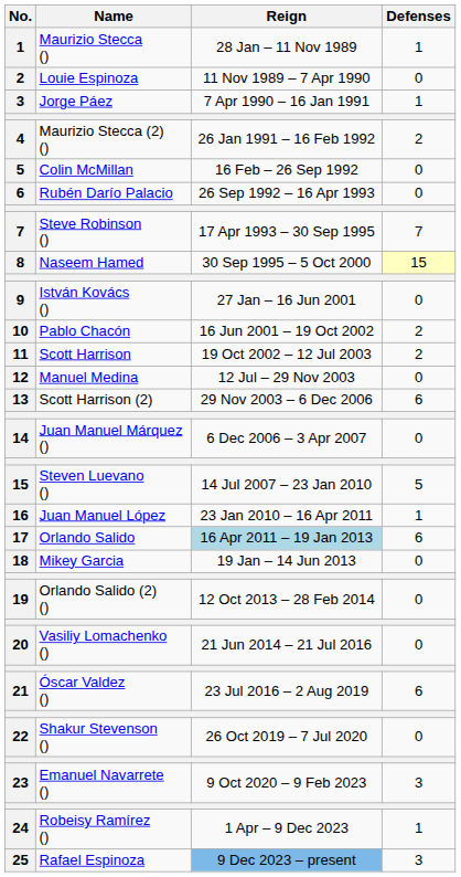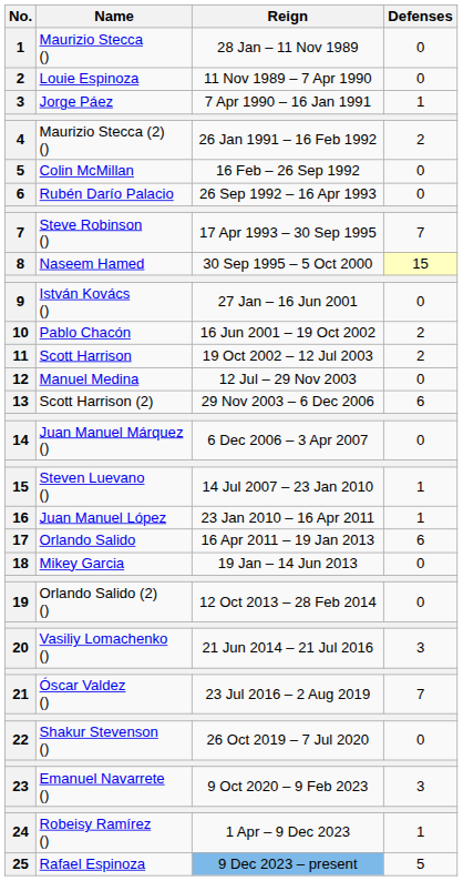 <table class="wikitable sortable" style="width:80%;">
 <tr>
 <th>No.</th>
 <th>Name</th>
 <th>Reign</th>
 <th>Defenses</th>
 </tr>
 <tr align=center>
 <th>1</th>
 <td align=left><a href='#'>Maurizio Stecca</a><br>()</td>
 <td>28 Jan – 11 Nov 1989</td>
-<td>1</td>
+<td>0</td>
 </tr>
 <tr align=center>
 <th>2</th>
 <td align=left><a href='#'>Louie Espinoza</a></td>
 <td>11 Nov 1989 – 7 Apr 1990</td>
 <td>0</td>
 </tr>
 <tr align=center>
 <th>3</th>
 <td align=left><a href='#'>Jorge Páez</a></td>
 <td>7 Apr 1990 – 16 Jan 1991</td>
 <td>1</td>
 </tr>
 <tr align=center>
 <th colspan="4"></th>
 </tr>
 <tr align=center>
 <th>4</th>
 <td align=left>Maurizio Stecca (2)<br>()</td>
 <td>26 Jan 1991 – 16 Feb 1992</td>
 <td>2</td>
 </tr>
 <tr align=center>
 <th>5</th>
 <td align=left><a href='#'>Colin McMillan</a></td>
 <td>16 Feb – 26 Sep 1992</td>
 <td>0</td>
 </tr>
 <tr align=center>
 <th>6</th>
 <td align=left><a href='#'>Rubén Darío Palacio</a></td>
 <td>26 Sep 1992 – 16 Apr 1993</td>
 <td>0</td>
 </tr>
 <tr align=center>
 <th colspan="4"></th>
 </tr>
 <tr align=center>
 <th>7</th>
 <td align=left><a href='#'>Steve Robinson</a><br>()</td>
 <td>17 Apr 1993 – 30 Sep 1995</td>
 <td>7</td>
 </tr>
 <tr align=center>
 <th>8</th>
 <td align=left><a href='#'>Naseem Hamed</a></td>
 <td>30 Sep 1995 – 5 Oct 2000</td>
 <td style="background:#ffffbf;">15</td>
 </tr>
 <tr align=center>
 <th colspan="4"></th>
 </tr>
 <tr align=center>
 <th>9</th>
 <td align=left><a href='#'>István Kovács</a><br>()</td>
 <td>27 Jan – 16 Jun 2001</td>
 <td>0</td>
 </tr>
 <tr align=center>
 <th>10</th>
 <td align=left><a href='#'>Pablo Chacón</a></td>
 <td>16 Jun 2001 – 19 Oct 2002</td>
 <td>2</td>
 </tr>
 <tr align=center>
 <th>11</th>
 <td align=left><a href='#'>Scott Harrison</a></td>
 <td>19 Oct 2002 – 12 Jul 2003</td>
 <td>2</td>
 </tr>
 <tr align=center>
 <th>12</th>
 <td align=left><a href='#'>Manuel Medina</a></td>
 <td>12 Jul – 29 Nov 2003</td>
 <td>0</td>
 </tr>
 <tr align=center>
 <th>13</th>
 <td align=left>Scott Harrison (2)</td>
 <td>29 Nov 2003 – 6 Dec 2006</td>
 <td>6</td>
 </tr>
 <tr align=center>
 <th colspan="4"></th>
 </tr>
 <tr align=center>
 <th>14</th>
 <td align=left><a href='#'>Juan Manuel Márquez</a><br>()</td>
 <td>6 Dec 2006 – 3 Apr 2007</td>
 <td>0</td>
 </tr>
 <tr align=center>
 <th colspan="4"></th>
 </tr>
 <tr align=center>
 <th>15</th>
 <td align=left><a href='#'>Steven Luevano</a><br>()</td>
 <td>14 Jul 2007 – 23 Jan 2010</td>
-<td>5</td>
+<td>1</td>
 </tr>
 <tr align=center>
 <th>16</th>
 <td align=left><a href='#'>Juan Manuel López</a></td>
 <td>23 Jan 2010 – 16 Apr 2011</td>
 <td>1</td>
 </tr>
 <tr align=center>
 <th>17</th>
 <td align=left><a href='#'>Orlando Salido</a></td>
-<td style="background: lightblue;">16 Apr 2011 – 19 Jan 2013</td>
+<td>16 Apr 2011 – 19 Jan 2013</td>
 <td>6</td>
 </tr>
 <tr align=center>
 <th>18</th>
 <td align=left><a href='#'>Mikey Garcia</a></td>
 <td>19 Jan – 14 Jun 2013</td>
 <td>0</td>
 </tr>
 <tr align=center>
 <th colspan="4"></th>
 </tr>
 <tr align=center>
 <th>19</th>
 <td align=left>Orlando Salido (2)<br>()</td>
 <td>12 Oct 2013 – 28 Feb 2014</td>
 <td>0</td>
 </tr>
 <tr align=center>
 <th colspan="4"></th>
 </tr>
 <tr align=center>
 <th>20</th>
 <td align=left><a href='#'>Vasiliy Lomachenko</a><br>()</td>
 <td>21 Jun 2014 – 21 Jul 2016</td>
-<td>0</td>
+<td>3</td>
 </tr>
 <tr align=center>
 <th colspan="4"></th>
 </tr>
 <tr align=center>
 <th>21</th>
 <td align=left><a href='#'>Óscar Valdez</a><br>()</td>
 <td>23 Jul 2016 – 2 Aug 2019</td>
-<td>6</td>
+<td>7</td>
 </tr>
 <tr align=center>
 <th colspan="4"></th>
 </tr>
 <tr align=center>
 <th>22</th>
 <td align=left><a href='#'>Shakur Stevenson</a><br>()</td>
 <td>26 Oct 2019 – 7 Jul 2020</td>
 <td>0</td>
 </tr>
 <tr align=center>
 <th colspan="4"></th>
 </tr>
 <tr align=center>
 <th>23</th>
 <td align=left><a href='#'>Emanuel Navarrete</a><br>()</td>
 <td>9 Oct 2020 – 9 Feb 2023</td>
 <td>3</td>
 </tr>
 <tr align=center>
 <th colspan="4"></th>
 </tr>
 <tr align=center>
 <th>24</th>
 <td align=left><a href='#'>Robeisy Ramírez</a><br>()</td>
 <td>1 Apr – 9 Dec 2023</td>
 <td>1</td>
 </tr>
 <tr align=center>
 <th>25</th>
 <td align=left><a href='#'>Rafael Espinoza</a></td>
 <td style="background:#7CB9E8;">9 Dec 2023 – present</td>
-<td>3</td>
+<td>5</td>
 </tr>
 </table>
